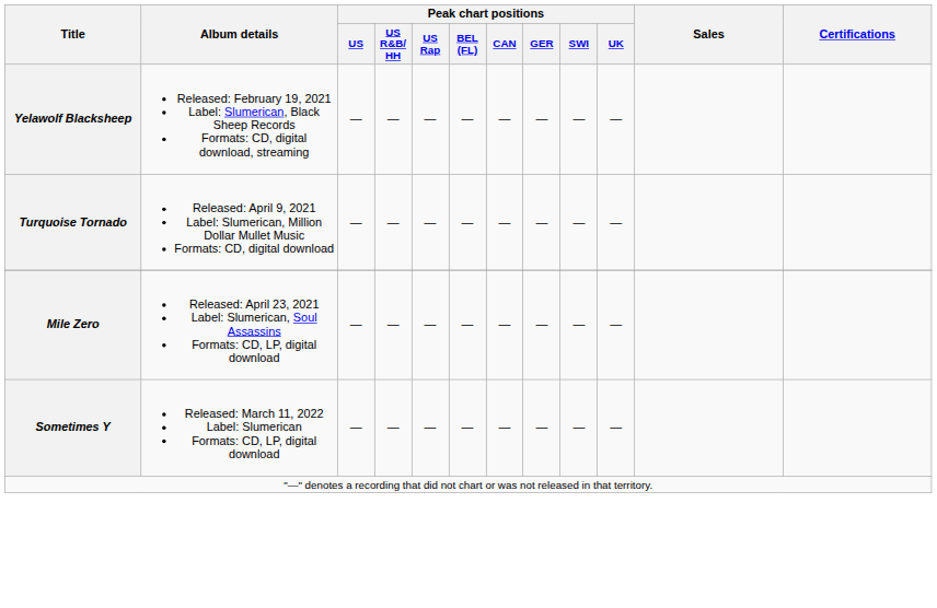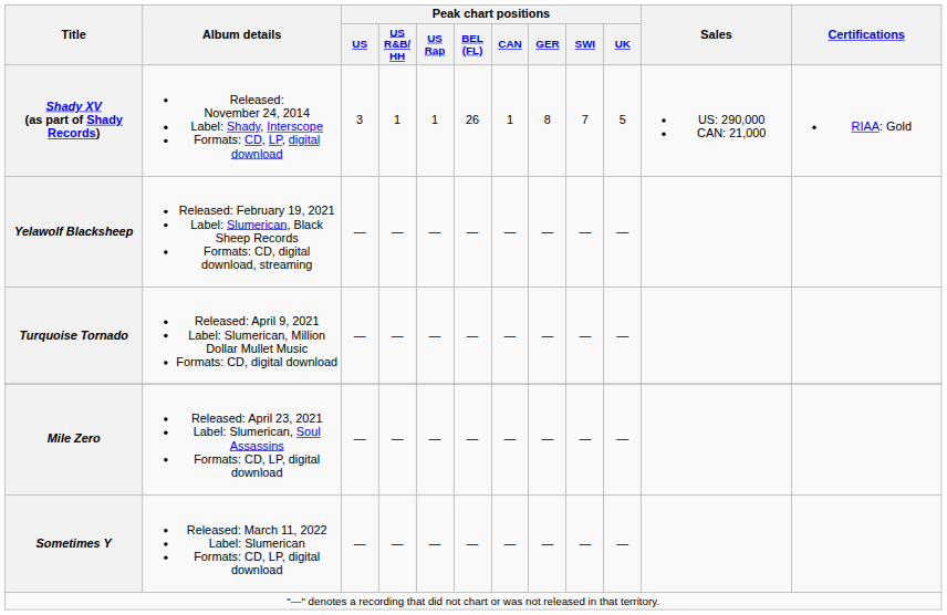 <table class="wikitable plainrowheaders" style="text-align:center;">
 <tr>
 <th scope="col" rowspan="2" style="width:11em;">Title</th>
 <th scope="col" rowspan="2" style="width:16em;">Album details</th>
 <th scope="col" colspan="8">Peak chart positions</th>
 <th scope="col" rowspan="2" style="width:12em;">Sales</th>
 <th scope="col" rowspan="2" style="width:12em;"><a href='#'>Certifications</a></th>
 </tr>
 <tr>
 <th scope="col" style="width:3em;font-size:90%;"><a href='#'>US</a><br></th>
 <th scope="col" style="width:3em;font-size:90%;"><a href='#'>US R&B/<br>HH</a><br></th>
 <th scope="col" style="width:3em;font-size:90%;"><a href='#'>US <br>Rap</a><br></th>
 <th scope="col" style="width:3em;font-size:90%;"><a href='#'>BEL (FL)</a></th>
 <th scope="col" style="width:3em;font-size:90%;"><a href='#'>CAN</a></th>
 <th scope="col" style="width:3em;font-size:90%;"><a href='#'>GER</a></th>
 <th scope="col" style="width:3em;font-size:90%;"><a href='#'>SWI</a></th>
 <th scope="col" style="width:3em;font-size:90%;"><a href='#'>UK</a></th>
+</tr>
+<tr>
+<th scope="row"><em><a href='#'>Shady XV</a></em><br><span>(as part of <a href='#'>Shady Records</a>)</span></th>
+<td><br><ul><li>Released: November 24, 2014</li><li>Label: <a href='#'>Shady</a>, <a href='#'>Interscope</a></li><li>Formats: <a href='#'>CD</a>, <a href='#'>LP</a>, <a href='#'>digital download</a></li></ul></td>
+<td>3</td>
+<td>1</td>
+<td>1</td>
+<td>26</td>
+<td>1</td>
+<td>8</td>
+<td>7</td>
+<td>5</td>
+<td><br><ul><li>US: 290,000</li><li>CAN: 21,000</li></ul></td>
+<td><br><ul><li><a href='#'>RIAA</a>: Gold</li></ul></td>
 </tr>
 <tr>
 <th scope="row"><em>Yelawolf Blacksheep</em><br></th>
 <td><br><ul><li>Released: February 19, 2021</li><li>Label: <a href='#'>Slumerican</a>, Black Sheep Records</li><li>Formats: CD, digital download, streaming</li></ul></td>
 <td>—</td>
 <td>—</td>
 <td>—</td>
 <td>—</td>
 <td>—</td>
 <td>—</td>
 <td>—</td>
 <td>—</td>
 <td></td>
 <td></td>
 </tr>
 <tr>
 <th scope="row"><em>Turquoise Tornado</em><br></th>
 <td><br><ul><li>Released: April 9, 2021</li><li>Label: Slumerican, Million Dollar Mullet Music</li><li>Formats: CD, digital download</li></ul></td>
 <td>—</td>
 <td>—</td>
 <td>—</td>
 <td>—</td>
 <td>—</td>
 <td>—</td>
 <td>—</td>
 <td>—</td>
 <td></td>
 <td></td>
 </tr>
 <tr>
 </tr>
 <tr>
 <th scope="row"><em>Mile Zero</em><br></th>
 <td><br><ul><li>Released: April 23, 2021</li><li>Label: Slumerican, <a href='#'>Soul Assassins</a></li><li>Formats: CD, LP, digital download</li></ul></td>
 <td>—</td>
 <td>—</td>
 <td>—</td>
 <td>—</td>
 <td>—</td>
 <td>—</td>
 <td>—</td>
 <td>—</td>
 <td></td>
 <td></td>
 </tr>
 <tr>
 <th scope="row"><em>Sometimes Y</em><br></th>
 <td><br><ul><li>Released: March 11, 2022</li><li>Label: Slumerican</li><li>Formats: CD, LP, digital download</li></ul></td>
 <td>—</td>
 <td>—</td>
 <td>—</td>
 <td>—</td>
 <td>—</td>
 <td>—</td>
 <td>—</td>
 <td>—</td>
 <td></td>
 <td></td>
 </tr>
 <tr>
 <td colspan="12" style="font-size:90%">"—" denotes a recording that did not chart or was not released in that territory.</td>
 </tr>
 </table>
